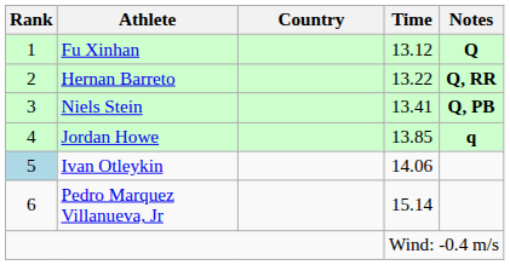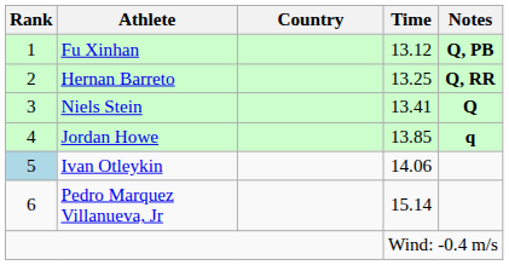 <table class="wikitable sortable" style="text-align:center">
 <tr>
 <th>Rank</th>
 <th style="width:150px">Athlete</th>
 <th style="width:120px">Country</th>
 <th>Time</th>
 <th>Notes</th>
 </tr>
 <tr style="background:#cfc;">
 <td>1</td>
 <td style="text-align:left;"><a href='#'>Fu Xinhan</a></td>
 <td style="text-align:left;"></td>
 <td>13.12</td>
-<td><strong>Q</strong></td>
+<td><strong>Q, PB</strong></td>
 </tr>
 <tr style="background:#cfc;">
 <td>2</td>
 <td style="text-align:left;"><a href='#'>Hernan Barreto</a></td>
 <td style="text-align:left;"></td>
-<td>13.22</td>
+<td>13.25</td>
 <td><strong>Q, RR</strong></td>
 </tr>
 <tr style="background:#cfc;">
 <td>3</td>
 <td style="text-align:left;"><a href='#'>Niels Stein</a></td>
 <td style="text-align:left;"></td>
 <td>13.41</td>
-<td><strong>Q, PB</strong></td>
+<td><strong>Q</strong></td>
 </tr>
 <tr style="background:#cfc;">
 <td>4</td>
 <td style="text-align:left;"><a href='#'>Jordan Howe</a></td>
 <td style="text-align:left;"></td>
 <td>13.85</td>
 <td><strong>q</strong></td>
 </tr>
 <tr>
 <td style="background: lightblue;">5</td>
 <td style="text-align:left;"><a href='#'>Ivan Otleykin</a></td>
 <td style="text-align:left;"></td>
 <td>14.06</td>
 <td></td>
 </tr>
 <tr>
 <td>6</td>
 <td style="text-align:left;"><a href='#'>Pedro Marquez Villanueva, Jr</a></td>
 <td style="text-align:left;"></td>
 <td>15.14</td>
 <td></td>
 </tr>
 <tr class="sortbottom">
 <td colspan="3"></td>
 <td colspan="2">Wind: -0.4 m/s</td>
 </tr>
 </table>
